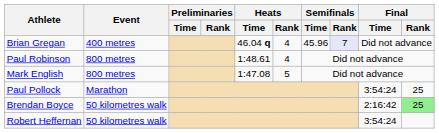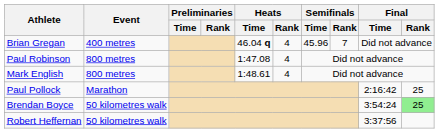 <table class=wikitable style="font-size:90%;">
 <tr>
 <th rowspan="2">Athlete</th>
 <th rowspan="2">Event</th>
 <th colspan="2">Preliminaries</th>
 <th colspan="2">Heats</th>
 <th colspan="2">Semifinals</th>
 <th colspan="2">Final</th>
 </tr>
 <tr>
 <th>Time</th>
 <th>Rank</th>
 <th>Time</th>
 <th>Rank</th>
 <th>Time</th>
 <th>Rank</th>
 <th>Time</th>
 <th>Rank</th>
 </tr>
 <tr style="border-top: single;">
 <td><a href='#'>Brian Gregan</a></td>
 <td><a href='#'>400 metres</a></td>
 <td colspan= 2 bgcolor="wheat"></td>
 <td align=center>46.04 <strong>q</strong></td>
 <td align=center>4</td>
 <td align=center>45.96</td>
-<td align=center style="background: lavender;">7</td>
+<td align=center>7</td>
 <td align=center colspan= 2>Did not advance</td>
 </tr>
 <tr style="border-top: single;">
 <td><a href='#'>Paul Robinson</a></td>
+<td><a href='#'>800 metres</a></td>
+<td colspan= 2 bgcolor="wheat"></td>
+<td align=center>1:47.08</td>
+<td align=center>4</td>
+<td align=center colspan= 4>Did not advance</td>
+</tr>
+<tr style="border-top: single;">
+<td><a href='#'>Mark English</a></td>
 <td><a href='#'>800 metres</a></td>
 <td colspan= 2 bgcolor="wheat"></td>
 <td align=center>1:48.61</td>
 <td align=center>4</td>
 <td align=center colspan= 4>Did not advance</td>
 </tr>
 <tr style="border-top: single;">
-<td><a href='#'>Mark English</a></td>
-<td><a href='#'>800 metres</a></td>
-<td colspan= 2 bgcolor="wheat"></td>
-<td align=center>1:47.08</td>
-<td align=center>5</td>
-<td align=center colspan= 4>Did not advance</td>
-</tr>
-<tr style="border-top: single;">
 <td><a href='#'>Paul Pollock</a></td>
 <td><a href='#'>Marathon</a></td>
 <td colspan= 6 bgcolor="wheat"></td>
-<td align=center>3:54:24</td>
+<td align=center>2:16:42</td>
 <td align=center>25</td>
 </tr>
 <tr style="border-top: single;">
 <td><a href='#'>Brendan Boyce</a></td>
 <td><a href='#'>50 kilometres walk</a></td>
 <td colspan= 6 bgcolor="wheat"></td>
-<td align=center>2:16:42</td>
+<td align=center>3:54:24</td>
 <td align=center style="background: lightgreen;">25</td>
 </tr>
 <tr style="border-top: single;">
 <td><a href='#'>Robert Heffernan</a></td>
 <td><a href='#'>50 kilometres walk</a></td>
 <td colspan= 6 bgcolor="wheat"></td>
-<td align=center>3:54:24</td>
+<td align=center>3:37:56</td>
 <td align=center></td>
 </tr>
 </table>
